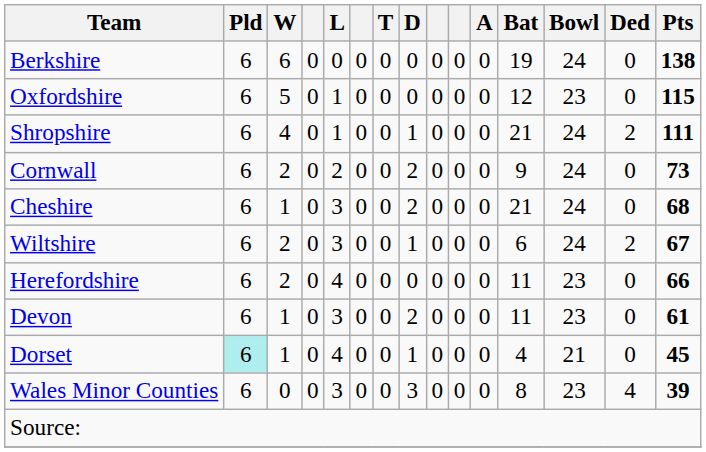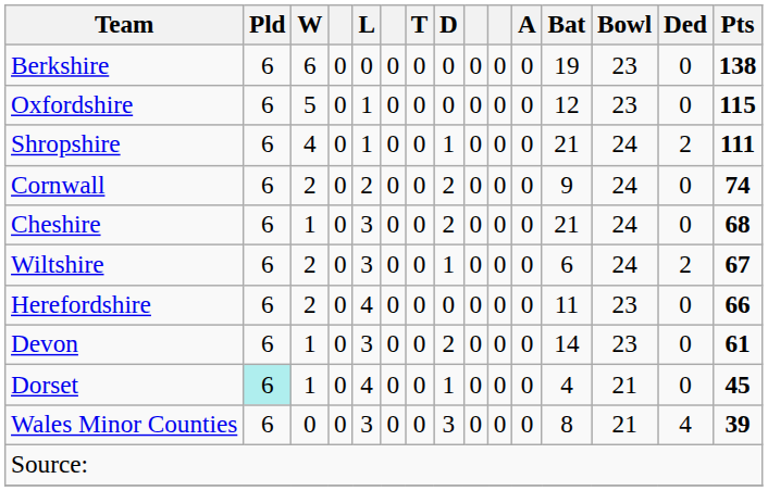 <table class="wikitable" style="text-align:center">
 <tr>
 <th>Team</th>
 <th>Pld</th>
 <th>W</th>
 <th></th>
 <th>L</th>
 <th></th>
 <th>T</th>
 <th>D</th>
 <th></th>
 <th></th>
 <th>A</th>
 <th>Bat</th>
 <th>Bowl</th>
 <th>Ded</th>
 <th>Pts</th>
 </tr>
 <tr>
 <td align=left><a href='#'>Berkshire</a></td>
 <td>6</td>
 <td>6</td>
 <td>0</td>
 <td>0</td>
 <td>0</td>
 <td>0</td>
 <td>0</td>
 <td>0</td>
 <td>0</td>
 <td>0</td>
 <td>19</td>
-<td>24</td>
+<td>23</td>
 <td>0</td>
 <td><strong>138</strong></td>
 </tr>
 <tr>
 <td align=left><a href='#'>Oxfordshire</a></td>
 <td>6</td>
 <td>5</td>
 <td>0</td>
 <td>1</td>
 <td>0</td>
 <td>0</td>
 <td>0</td>
 <td>0</td>
 <td>0</td>
 <td>0</td>
 <td>12</td>
 <td>23</td>
 <td>0</td>
 <td><strong>115</strong></td>
 </tr>
 <tr>
 <td align=left><a href='#'>Shropshire</a></td>
 <td>6</td>
 <td>4</td>
 <td>0</td>
 <td>1</td>
 <td>0</td>
 <td>0</td>
 <td>1</td>
 <td>0</td>
 <td>0</td>
 <td>0</td>
 <td>21</td>
 <td>24</td>
 <td>2</td>
 <td><strong>111</strong></td>
 </tr>
 <tr>
 <td align=left><a href='#'>Cornwall</a></td>
 <td>6</td>
 <td>2</td>
 <td>0</td>
 <td>2</td>
 <td>0</td>
 <td>0</td>
 <td>2</td>
 <td>0</td>
 <td>0</td>
 <td>0</td>
 <td>9</td>
 <td>24</td>
 <td>0</td>
-<td><strong>73</strong></td>
+<td><strong>74</strong></td>
 </tr>
 <tr>
 <td align=left><a href='#'>Cheshire</a></td>
 <td>6</td>
 <td>1</td>
 <td>0</td>
 <td>3</td>
 <td>0</td>
 <td>0</td>
 <td>2</td>
 <td>0</td>
 <td>0</td>
 <td>0</td>
 <td>21</td>
 <td>24</td>
 <td>0</td>
 <td><strong>68</strong></td>
 </tr>
 <tr>
 <td align=left><a href='#'>Wiltshire</a></td>
 <td>6</td>
 <td>2</td>
 <td>0</td>
 <td>3</td>
 <td>0</td>
 <td>0</td>
 <td>1</td>
 <td>0</td>
 <td>0</td>
 <td>0</td>
 <td>6</td>
 <td>24</td>
 <td>2</td>
 <td><strong>67</strong></td>
 </tr>
 <tr>
 <td align=left><a href='#'>Herefordshire</a></td>
 <td>6</td>
 <td>2</td>
 <td>0</td>
 <td>4</td>
 <td>0</td>
 <td>0</td>
 <td>0</td>
 <td>0</td>
 <td>0</td>
 <td>0</td>
 <td>11</td>
 <td>23</td>
 <td>0</td>
 <td><strong>66</strong></td>
 </tr>
 <tr>
 <td align=left><a href='#'>Devon</a></td>
 <td>6</td>
 <td>1</td>
 <td>0</td>
 <td>3</td>
 <td>0</td>
 <td>0</td>
 <td>2</td>
 <td>0</td>
 <td>0</td>
 <td>0</td>
-<td>11</td>
+<td>14</td>
 <td>23</td>
 <td>0</td>
 <td><strong>61</strong></td>
 </tr>
 <tr>
 <td align=left><a href='#'>Dorset</a></td>
 <td style="background: paleturquoise;">6</td>
 <td>1</td>
 <td>0</td>
 <td>4</td>
 <td>0</td>
 <td>0</td>
 <td>1</td>
 <td>0</td>
 <td>0</td>
 <td>0</td>
 <td>4</td>
 <td>21</td>
 <td>0</td>
 <td><strong>45</strong></td>
 </tr>
 <tr>
 <td align=left><a href='#'>Wales Minor Counties</a></td>
 <td>6</td>
 <td>0</td>
 <td>0</td>
 <td>3</td>
 <td>0</td>
 <td>0</td>
 <td>3</td>
 <td>0</td>
 <td>0</td>
 <td>0</td>
 <td>8</td>
-<td>23</td>
+<td>21</td>
 <td>4</td>
 <td><strong>39</strong></td>
 </tr>
 <tr>
 <td colspan=15 align="left">Source:</td>
 </tr>
 <tr>
 </tr>
 </table>
